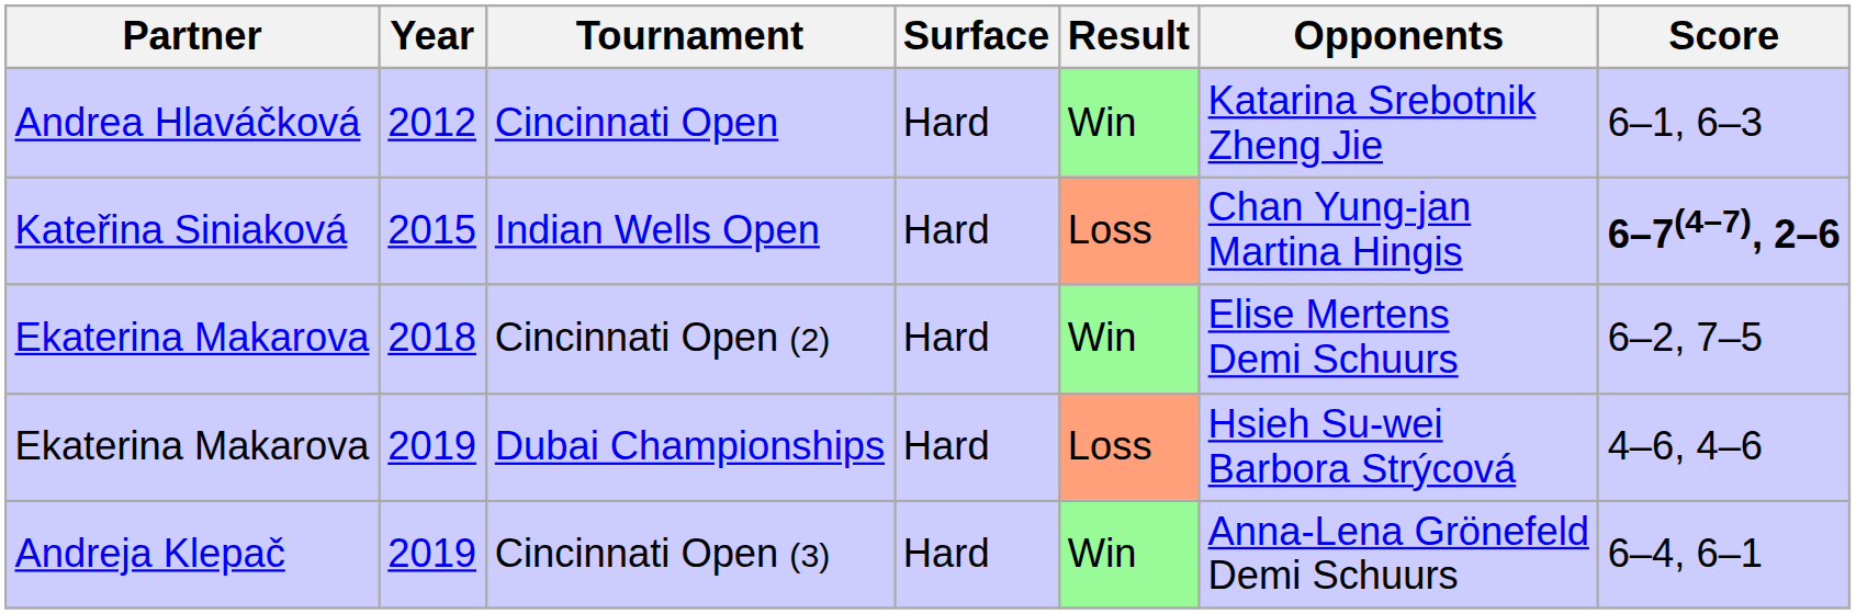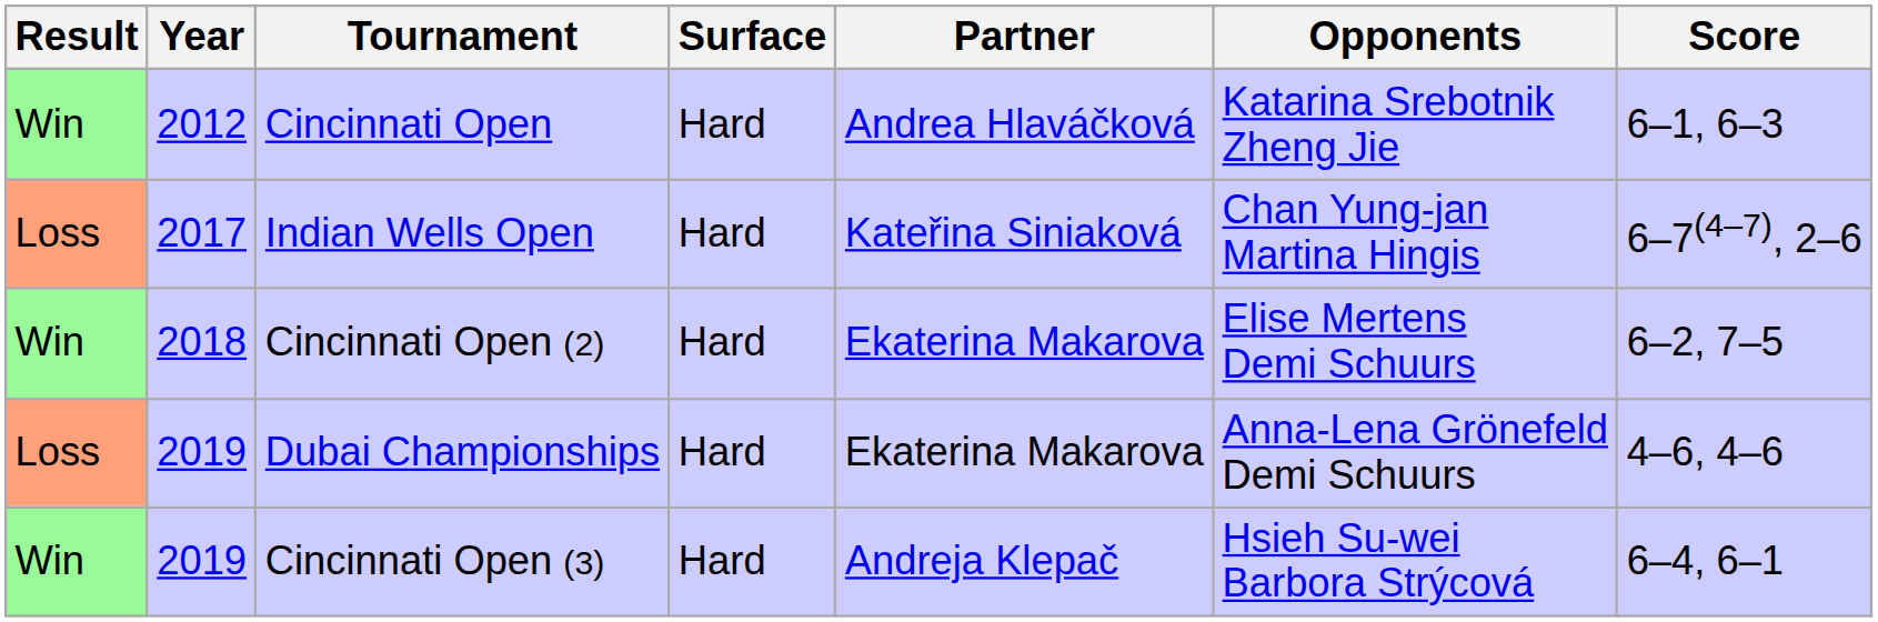 <table class="sortable wikitable">
 <tr>
-<th>Partner</th>
+<th>Result</th>
 <th>Year</th>
 <th>Tournament</th>
 <th>Surface</th>
-<th>Result</th>
+<th>Partner</th>
 <th>Opponents</th>
 <th>Score</th>
 </tr>
 <tr bgcolor=CCCCFF>
-<td> <a href='#'>Andrea Hlaváčková</a></td>
+<td bgcolor=98FB98>Win</td>
 <td><a href='#'>2012</a></td>
 <td><a href='#'>Cincinnati Open</a></td>
 <td>Hard</td>
-<td bgcolor=98FB98>Win</td>
+<td> <a href='#'>Andrea Hlaváčková</a></td>
 <td> <a href='#'>Katarina Srebotnik</a> <br>  <a href='#'>Zheng Jie</a></td>
 <td>6–1, 6–3</td>
 </tr>
 <tr bgcolor=CCCCFF>
-<td> <a href='#'>Kateřina Siniaková</a></td>
-<td><a href='#'>2015</a></td>
+<td bgcolor=FFA07A>Loss</td>
+<td><a href='#'>2017</a></td>
 <td><a href='#'>Indian Wells Open</a></td>
 <td>Hard</td>
-<td bgcolor=FFA07A>Loss</td>
+<td> <a href='#'>Kateřina Siniaková</a></td>
 <td> <a href='#'>Chan Yung-jan</a> <br>  <a href='#'>Martina Hingis</a></td>
-<td><strong>6–7<sup>(4–7)</sup>, 2–6</strong></td>
+<td>6–7<sup>(4–7)</sup>, 2–6</td>
 </tr>
 <tr bgcolor=CCCCFF>
-<td> <a href='#'>Ekaterina Makarova</a></td>
+<td bgcolor=98FB98>Win</td>
 <td><a href='#'>2018</a></td>
 <td>Cincinnati Open <small>(2)</small></td>
 <td>Hard</td>
-<td bgcolor=98FB98>Win</td>
+<td> <a href='#'>Ekaterina Makarova</a></td>
 <td> <a href='#'>Elise Mertens</a> <br>  <a href='#'>Demi Schuurs</a></td>
 <td>6–2, 7–5</td>
 </tr>
 <tr bgcolor=CCCCFF>
-<td> Ekaterina Makarova</td>
+<td bgcolor=FFA07A>Loss</td>
 <td><a href='#'>2019</a></td>
 <td><a href='#'>Dubai Championships</a></td>
 <td>Hard</td>
-<td bgcolor=FFA07A>Loss</td>
-<td> <a href='#'>Hsieh Su-wei</a> <br>  <a href='#'>Barbora Strýcová</a></td>
+<td> Ekaterina Makarova</td>
+<td> <a href='#'>Anna-Lena Grönefeld</a> <br>  Demi Schuurs</td>
 <td>4–6, 4–6</td>
 </tr>
 <tr bgcolor=CCCCFF>
-<td> <a href='#'>Andreja Klepač</a></td>
+<td bgcolor=98FB98>Win</td>
 <td><a href='#'>2019</a></td>
 <td>Cincinnati Open <small>(3)</small></td>
 <td>Hard</td>
-<td bgcolor=98FB98>Win</td>
-<td> <a href='#'>Anna-Lena Grönefeld</a> <br>  Demi Schuurs</td>
+<td> <a href='#'>Andreja Klepač</a></td>
+<td> <a href='#'>Hsieh Su-wei</a> <br>  <a href='#'>Barbora Strýcová</a></td>
 <td>6–4, 6–1</td>
 </tr>
 </table>
